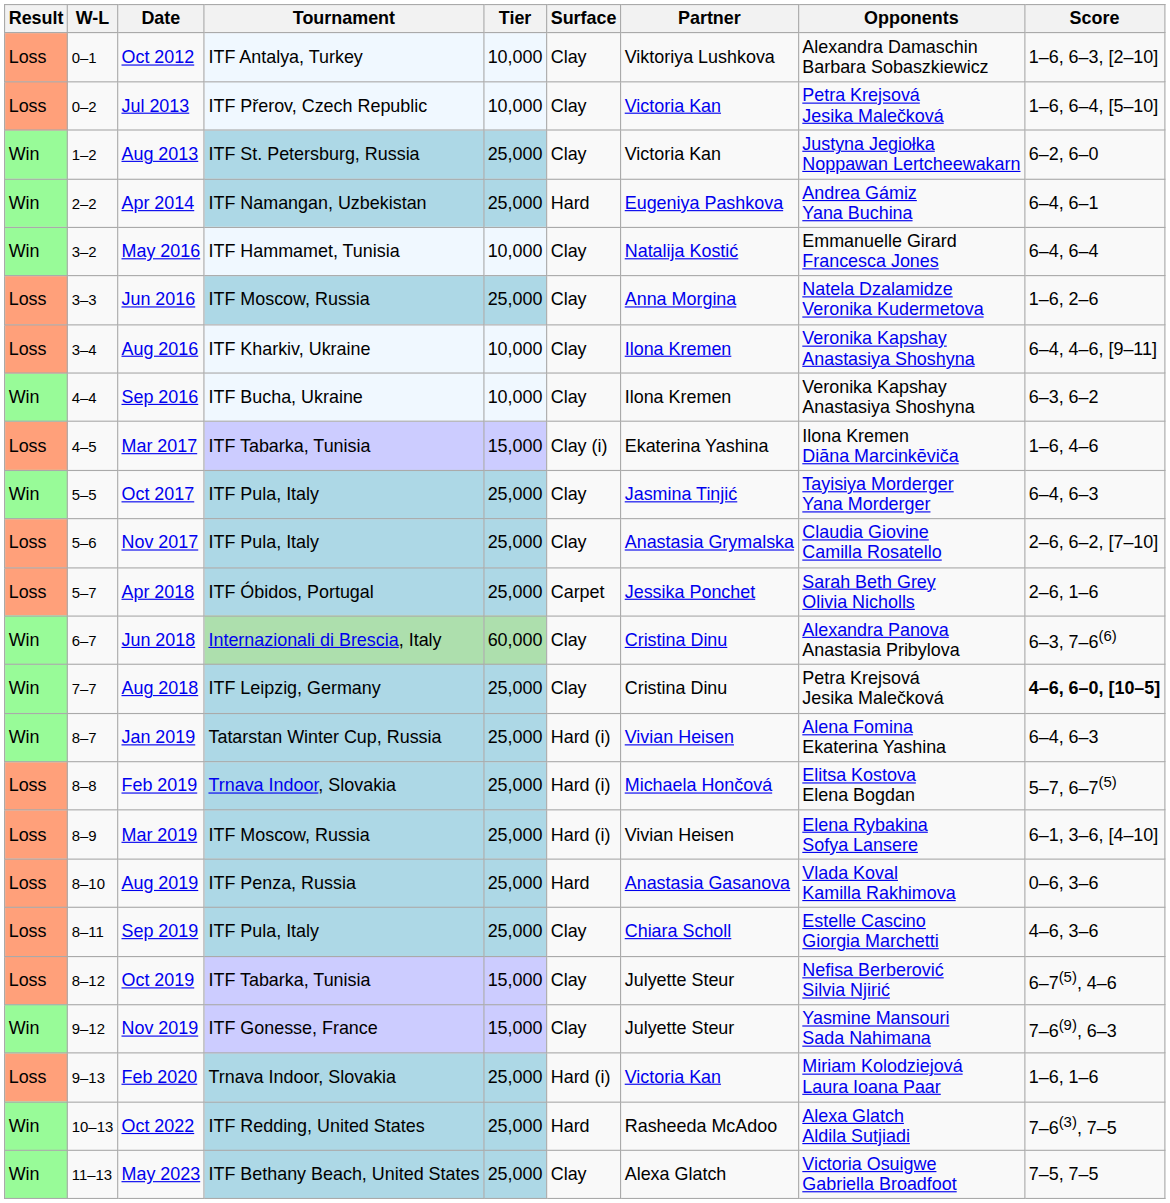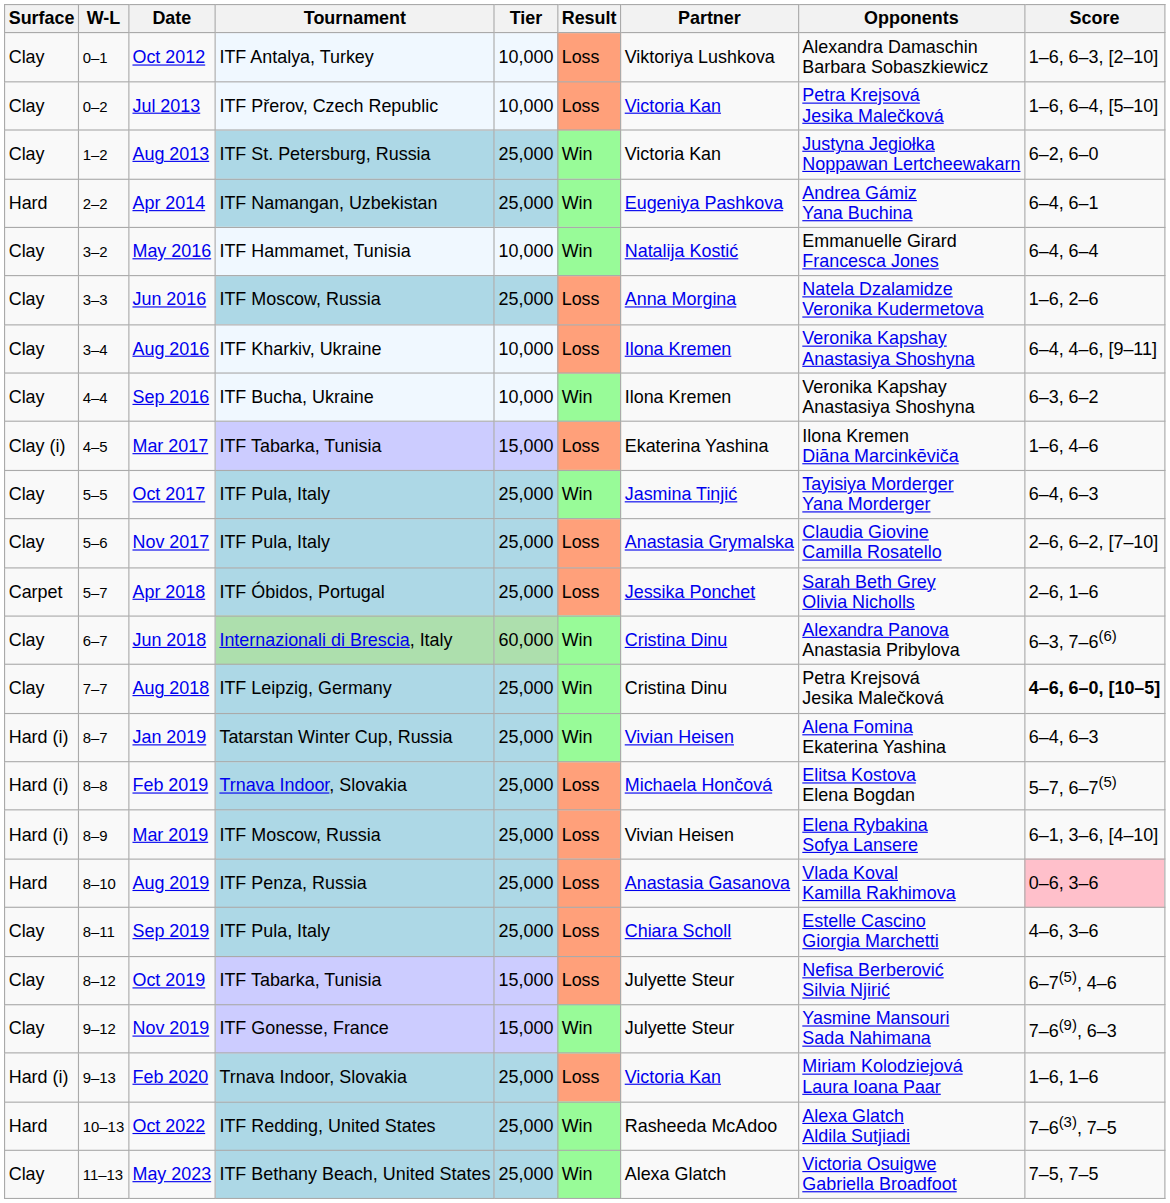 <table class="sortable wikitable">
 <tr>
-<th>Result</th>
+<th>Surface</th>
 <th class="unsortable">W-L</th>
 <th>Date</th>
 <th>Tournament</th>
 <th>Tier</th>
-<th>Surface</th>
+<th>Result</th>
 <th>Partner</th>
 <th>Opponents</th>
 <th class="unsortable">Score</th>
 </tr>
 <tr>
-<td style="background:#ffa07a;">Loss</td>
+<td>Clay</td>
 <td><small>0–1</small></td>
 <td><a href='#'>Oct 2012</a></td>
 <td style="background:#f0f8ff;">ITF Antalya, Turkey</td>
 <td style="background:#f0f8ff;">10,000</td>
-<td>Clay</td>
+<td style="background:#ffa07a;">Loss</td>
 <td> Viktoriya Lushkova</td>
 <td> Alexandra Damaschin <br>  Barbara Sobaszkiewicz</td>
 <td>1–6, 6–3, [2–10]</td>
 </tr>
 <tr>
-<td style="background:#ffa07a;">Loss</td>
+<td>Clay</td>
 <td><small>0–2</small></td>
 <td><a href='#'>Jul 2013</a></td>
 <td style="background:#f0f8ff;">ITF Přerov, Czech Republic</td>
 <td style="background:#f0f8ff;">10,000</td>
-<td>Clay</td>
+<td style="background:#ffa07a;">Loss</td>
 <td> <a href='#'>Victoria Kan</a></td>
 <td> <a href='#'>Petra Krejsová</a> <br>  <a href='#'>Jesika Malečková</a></td>
 <td>1–6, 6–4, [5–10]</td>
 </tr>
 <tr>
-<td style="background:#98fb98;">Win</td>
+<td>Clay</td>
 <td><small>1–2</small></td>
 <td><a href='#'>Aug 2013</a></td>
 <td style="background:lightblue;">ITF St. Petersburg, Russia</td>
 <td style="background:lightblue;">25,000</td>
-<td>Clay</td>
+<td style="background:#98fb98;">Win</td>
 <td> Victoria Kan</td>
 <td> <a href='#'>Justyna Jegiołka</a> <br>  <a href='#'>Noppawan Lertcheewakarn</a></td>
 <td>6–2, 6–0</td>
 </tr>
 <tr>
-<td style="background:#98fb98;">Win</td>
+<td>Hard</td>
 <td><small>2–2</small></td>
 <td><a href='#'>Apr 2014</a></td>
 <td style="background:lightblue;">ITF Namangan, Uzbekistan</td>
 <td style="background:lightblue;">25,000</td>
-<td>Hard</td>
+<td style="background:#98fb98;">Win</td>
 <td> <a href='#'>Eugeniya Pashkova</a></td>
 <td> <a href='#'>Andrea Gámiz</a> <br>  <a href='#'>Yana Buchina</a></td>
 <td>6–4, 6–1</td>
 </tr>
 <tr>
-<td style="background:#98fb98;">Win</td>
+<td>Clay</td>
 <td><small>3–2</small></td>
 <td><a href='#'>May 2016</a></td>
 <td style="background:#f0f8ff;">ITF Hammamet, Tunisia</td>
 <td style="background:#f0f8ff;">10,000</td>
-<td>Clay</td>
+<td style="background:#98fb98;">Win</td>
 <td> <a href='#'>Natalija Kostić</a></td>
 <td> Emmanuelle Girard <br>  <a href='#'>Francesca Jones</a></td>
 <td>6–4, 6–4</td>
 </tr>
 <tr>
-<td style="background:#ffa07a;">Loss</td>
+<td>Clay</td>
 <td><small>3–3</small></td>
 <td><a href='#'>Jun 2016</a></td>
 <td style="background:lightblue;">ITF Moscow, Russia</td>
 <td style="background:lightblue;">25,000</td>
-<td>Clay</td>
+<td style="background:#ffa07a;">Loss</td>
 <td> <a href='#'>Anna Morgina</a></td>
 <td> <a href='#'>Natela Dzalamidze</a> <br>  <a href='#'>Veronika Kudermetova</a></td>
 <td>1–6, 2–6</td>
 </tr>
 <tr>
-<td style="background:#ffa07a;">Loss</td>
+<td>Clay</td>
 <td><small>3–4</small></td>
 <td><a href='#'>Aug 2016</a></td>
 <td style="background:#f0f8ff;">ITF Kharkiv, Ukraine</td>
 <td style="background:#f0f8ff;">10,000</td>
-<td>Clay</td>
+<td style="background:#ffa07a;">Loss</td>
 <td> <a href='#'>Ilona Kremen</a></td>
 <td> <a href='#'>Veronika Kapshay</a> <br>  <a href='#'>Anastasiya Shoshyna</a></td>
 <td>6–4, 4–6, [9–11]</td>
 </tr>
 <tr>
-<td style="background:#98fb98;">Win</td>
+<td>Clay</td>
 <td><small>4–4</small></td>
 <td><a href='#'>Sep 2016</a></td>
 <td style="background:#f0f8ff;">ITF Bucha, Ukraine</td>
 <td style="background:#f0f8ff;">10,000</td>
-<td>Clay</td>
+<td style="background:#98fb98;">Win</td>
 <td> Ilona Kremen</td>
 <td> Veronika Kapshay <br>  Anastasiya Shoshyna</td>
 <td>6–3, 6–2</td>
 </tr>
 <tr>
-<td style="background:#ffa07a;">Loss</td>
+<td>Clay (i)</td>
 <td><small>4–5</small></td>
 <td><a href='#'>Mar 2017</a></td>
 <td style="background:#ccccff;">ITF Tabarka, Tunisia</td>
 <td style="background:#ccccff;">15,000</td>
-<td>Clay (i)</td>
+<td style="background:#ffa07a;">Loss</td>
 <td> Ekaterina Yashina</td>
 <td> Ilona Kremen <br>  <a href='#'>Diāna Marcinkēviča</a></td>
 <td>1–6, 4–6</td>
 </tr>
 <tr>
-<td style="background:#98fb98;">Win</td>
+<td>Clay</td>
 <td><small>5–5</small></td>
 <td><a href='#'>Oct 2017</a></td>
 <td style="background:lightblue;">ITF Pula, Italy</td>
 <td style="background:lightblue;">25,000</td>
-<td>Clay</td>
+<td style="background:#98fb98;">Win</td>
 <td> <a href='#'>Jasmina Tinjić</a></td>
 <td> <a href='#'>Tayisiya Morderger</a> <br>  <a href='#'>Yana Morderger</a></td>
 <td>6–4, 6–3</td>
 </tr>
 <tr>
-<td style="background:#ffa07a;">Loss</td>
+<td>Clay</td>
 <td><small>5–6</small></td>
 <td><a href='#'>Nov 2017</a></td>
 <td style="background:lightblue;">ITF Pula, Italy</td>
 <td style="background:lightblue;">25,000</td>
-<td>Clay</td>
+<td style="background:#ffa07a;">Loss</td>
 <td> <a href='#'>Anastasia Grymalska</a></td>
 <td> <a href='#'>Claudia Giovine</a> <br>  <a href='#'>Camilla Rosatello</a></td>
 <td>2–6, 6–2, [7–10]</td>
 </tr>
 <tr>
-<td style="background:#ffa07a;">Loss</td>
+<td>Carpet</td>
 <td><small>5–7</small></td>
 <td><a href='#'>Apr 2018</a></td>
 <td style="background:lightblue;">ITF Óbidos, Portugal</td>
 <td style="background:lightblue;">25,000</td>
-<td>Carpet</td>
+<td style="background:#ffa07a;">Loss</td>
 <td> <a href='#'>Jessika Ponchet</a></td>
 <td> <a href='#'>Sarah Beth Grey</a> <br>  <a href='#'>Olivia Nicholls</a></td>
 <td>2–6, 1–6</td>
 </tr>
 <tr>
-<td style="background:#98fb98;">Win</td>
+<td>Clay</td>
 <td><small>6–7</small></td>
 <td><a href='#'>Jun 2018</a></td>
 <td style="background:#addfad;"><a href='#'>Internazionali di Brescia</a>, Italy</td>
 <td style="background:#addfad;">60,000</td>
-<td>Clay</td>
+<td style="background:#98fb98;">Win</td>
 <td> <a href='#'>Cristina Dinu</a></td>
 <td> <a href='#'>Alexandra Panova</a> <br>  Anastasia Pribylova</td>
 <td>6–3, 7–6<sup>(6)</sup></td>
 </tr>
 <tr>
-<td style="background:#98fb98;">Win</td>
+<td>Clay</td>
 <td><small>7–7</small></td>
 <td><a href='#'>Aug 2018</a></td>
 <td style="background:lightblue;">ITF Leipzig, Germany</td>
 <td style="background:lightblue;">25,000</td>
-<td>Clay</td>
+<td style="background:#98fb98;">Win</td>
 <td> Cristina Dinu</td>
 <td> Petra Krejsová <br>  Jesika Malečková</td>
 <td><strong>4–6, 6–0, [10–5]</strong></td>
 </tr>
 <tr>
-<td style="background:#98fb98;">Win</td>
+<td>Hard (i)</td>
 <td><small>8–7</small></td>
 <td><a href='#'>Jan 2019</a></td>
 <td style="background:lightblue;">Tatarstan Winter Cup, Russia</td>
 <td style="background:lightblue;">25,000</td>
-<td>Hard (i)</td>
+<td style="background:#98fb98;">Win</td>
 <td> <a href='#'>Vivian Heisen</a></td>
 <td> <a href='#'>Alena Fomina</a> <br>  Ekaterina Yashina</td>
 <td>6–4, 6–3</td>
 </tr>
 <tr>
-<td style="background:#ffa07a;">Loss</td>
+<td>Hard (i)</td>
 <td><small>8–8</small></td>
 <td><a href='#'>Feb 2019</a></td>
 <td style="background:lightblue;"><a href='#'>Trnava Indoor</a>, Slovakia</td>
 <td style="background:lightblue;">25,000</td>
-<td>Hard (i)</td>
+<td style="background:#ffa07a;">Loss</td>
 <td> <a href='#'>Michaela Hončová</a></td>
 <td> <a href='#'>Elitsa Kostova</a> <br>  Elena Bogdan</td>
 <td>5–7, 6–7<sup>(5)</sup></td>
 </tr>
 <tr>
-<td style="background:#ffa07a;">Loss</td>
+<td>Hard (i)</td>
 <td><small>8–9</small></td>
 <td><a href='#'>Mar 2019</a></td>
 <td style="background:lightblue;">ITF Moscow, Russia</td>
 <td style="background:lightblue;">25,000</td>
-<td>Hard (i)</td>
+<td style="background:#ffa07a;">Loss</td>
 <td> Vivian Heisen</td>
 <td> <a href='#'>Elena Rybakina</a> <br>  <a href='#'>Sofya Lansere</a></td>
 <td>6–1, 3–6, [4–10]</td>
 </tr>
 <tr>
-<td style="background:#ffa07a;">Loss</td>
+<td>Hard</td>
 <td><small>8–10</small></td>
 <td><a href='#'>Aug 2019</a></td>
 <td style="background:lightblue;">ITF Penza, Russia</td>
 <td style="background:lightblue;">25,000</td>
-<td>Hard</td>
+<td style="background:#ffa07a;">Loss</td>
 <td> <a href='#'>Anastasia Gasanova</a></td>
 <td> <a href='#'>Vlada Koval</a> <br>  <a href='#'>Kamilla Rakhimova</a></td>
-<td>0–6, 3–6</td>
+<td style="background: pink;">0–6, 3–6</td>
 </tr>
 <tr>
-<td style="background:#ffa07a;">Loss</td>
+<td>Clay</td>
 <td><small>8–11</small></td>
 <td><a href='#'>Sep 2019</a></td>
 <td style="background:lightblue;">ITF Pula, Italy</td>
 <td style="background:lightblue;">25,000</td>
-<td>Clay</td>
+<td style="background:#ffa07a;">Loss</td>
 <td> <a href='#'>Chiara Scholl</a></td>
 <td> <a href='#'>Estelle Cascino</a> <br>  <a href='#'>Giorgia Marchetti</a></td>
 <td>4–6, 3–6</td>
 </tr>
 <tr>
-<td style="background:#ffa07a;">Loss</td>
+<td>Clay</td>
 <td><small>8–12</small></td>
 <td><a href='#'>Oct 2019</a></td>
 <td style="background:#ccccff;">ITF Tabarka, Tunisia</td>
 <td style="background:#ccccff;">15,000</td>
-<td>Clay</td>
+<td style="background:#ffa07a;">Loss</td>
 <td> Julyette Steur</td>
 <td> <a href='#'>Nefisa Berberović</a> <br>  <a href='#'>Silvia Njirić</a></td>
 <td>6–7<sup>(5)</sup>, 4–6</td>
 </tr>
 <tr>
-<td style="background:#98fb98;">Win</td>
+<td>Clay</td>
 <td><small>9–12</small></td>
 <td><a href='#'>Nov 2019</a></td>
 <td style="background:#ccccff;">ITF Gonesse, France</td>
 <td style="background:#ccccff;">15,000</td>
-<td>Clay</td>
+<td style="background:#98fb98;">Win</td>
 <td> Julyette Steur</td>
 <td> <a href='#'>Yasmine Mansouri</a> <br>  <a href='#'>Sada Nahimana</a></td>
 <td>7–6<sup>(9)</sup>, 6–3</td>
 </tr>
 <tr>
-<td style="background:#ffa07a;">Loss</td>
+<td>Hard (i)</td>
 <td><small>9–13</small></td>
 <td><a href='#'>Feb 2020</a></td>
 <td style="background:lightblue;">Trnava Indoor, Slovakia</td>
 <td style="background:lightblue;">25,000</td>
-<td>Hard (i)</td>
+<td style="background:#ffa07a;">Loss</td>
 <td> <a href='#'>Victoria Kan</a></td>
 <td> <a href='#'>Miriam Kolodziejová</a> <br>  <a href='#'>Laura Ioana Paar</a></td>
 <td>1–6, 1–6</td>
 </tr>
 <tr>
-<td style="background:#98fb98;">Win</td>
+<td>Hard</td>
 <td><small>10–13</small></td>
 <td><a href='#'>Oct 2022</a></td>
 <td style="background:lightblue;">ITF Redding, United States</td>
 <td style="background:lightblue;">25,000</td>
-<td>Hard</td>
+<td style="background:#98fb98;">Win</td>
 <td> Rasheeda McAdoo</td>
 <td> <a href='#'>Alexa Glatch</a> <br>  <a href='#'>Aldila Sutjiadi</a></td>
 <td>7–6<sup>(3)</sup>, 7–5</td>
 </tr>
 <tr>
-<td style="background:#98fb98;">Win</td>
+<td>Clay</td>
 <td><small>11–13</small></td>
 <td><a href='#'>May 2023</a></td>
 <td style="background:lightblue;">ITF Bethany Beach, United States</td>
 <td style="background:lightblue;">25,000</td>
-<td>Clay</td>
+<td style="background:#98fb98;">Win</td>
 <td> Alexa Glatch</td>
 <td> <a href='#'>Victoria Osuigwe</a> <br>  <a href='#'>Gabriella Broadfoot</a></td>
 <td>7–5, 7–5</td>
 </tr>
 </table>
